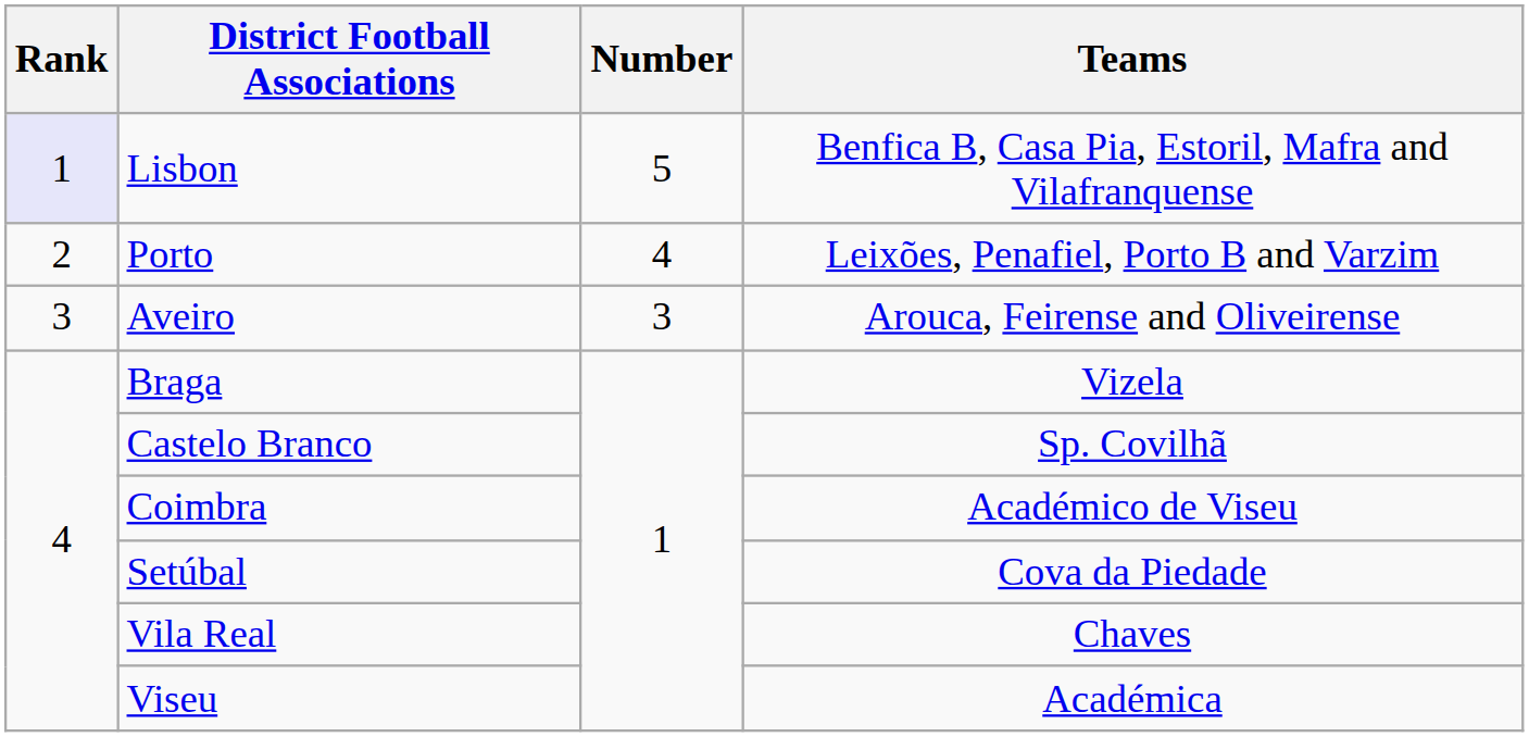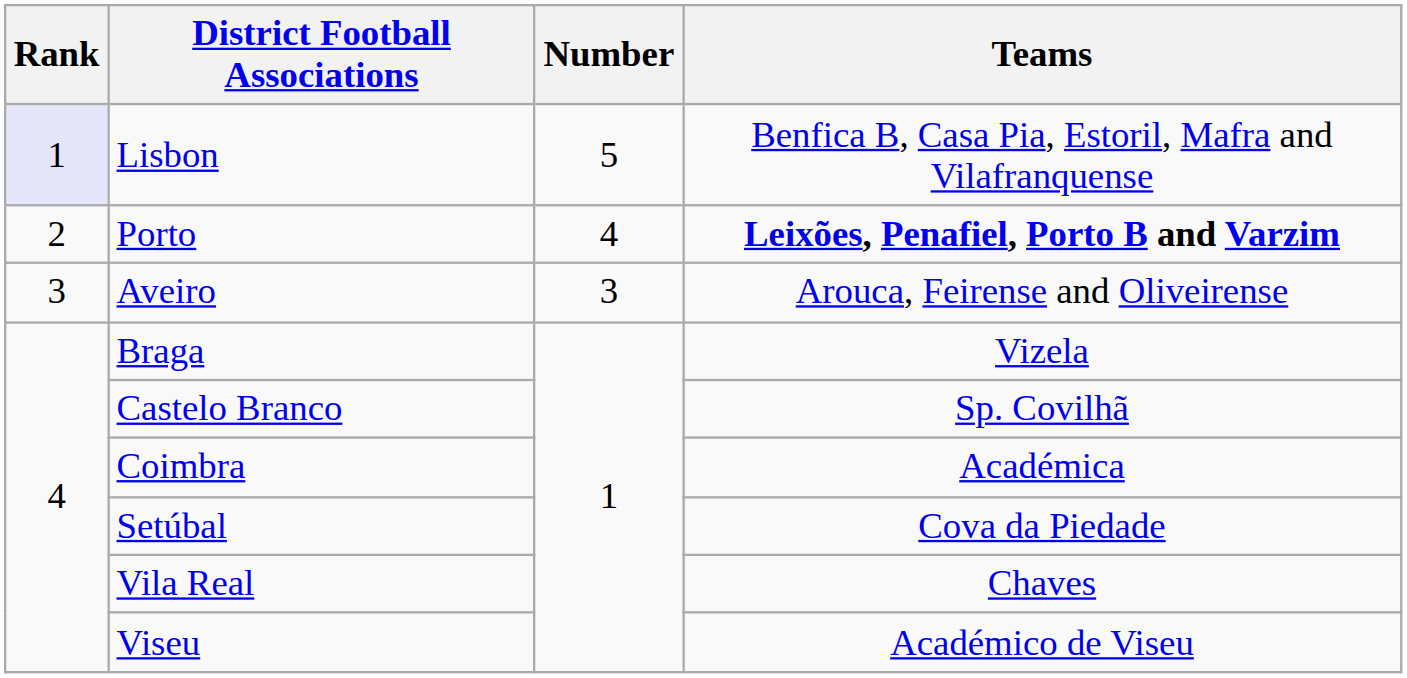 <table class="wikitable">
 <tr>
 <th>Rank</th>
 <th><a href='#'>District Football Associations</a></th>
 <th>Number</th>
 <th>Teams</th>
 </tr>
 <tr>
 <td rowspan=1 align=center style="background: lavender;">1</td>
 <td> <a href='#'>Lisbon</a></td>
 <td rowspan=1 align=center>5</td>
 <td align=center><a href='#'>Benfica B</a>, <a href='#'>Casa Pia</a>, <a href='#'>Estoril</a>, <a href='#'>Mafra</a> and <a href='#'>Vilafranquense</a></td>
 </tr>
 <tr>
 <td rowspan=1 align=center>2</td>
 <td> <a href='#'>Porto</a></td>
 <td rowspan=1 align=center>4</td>
-<td align=center><a href='#'>Leixões</a>, <a href='#'>Penafiel</a>, <a href='#'>Porto B</a> and <a href='#'>Varzim</a></td>
+<td align=center><strong><a href='#'>Leixões</a>, <a href='#'>Penafiel</a>, <a href='#'>Porto B</a> and <a href='#'>Varzim</a></strong></td>
 </tr>
 <tr>
 <td align=center>3</td>
 <td> <a href='#'>Aveiro</a></td>
 <td align=center>3</td>
 <td align=center><a href='#'>Arouca</a>, <a href='#'>Feirense</a> and <a href='#'>Oliveirense</a></td>
 </tr>
 <tr>
 <td rowspan=6 align=center>4</td>
 <td> <a href='#'>Braga</a></td>
 <td rowspan=6 align=center>1</td>
 <td align=center><a href='#'>Vizela</a></td>
 </tr>
 <tr>
 <td> <a href='#'>Castelo Branco</a></td>
 <td align=center><a href='#'>Sp. Covilhã</a></td>
 </tr>
 <tr>
 <td> <a href='#'>Coimbra</a></td>
-<td align=center><a href='#'>Académico de Viseu</a></td>
+<td align=center><a href='#'>Académica</a></td>
 </tr>
 <tr>
 <td> <a href='#'>Setúbal</a></td>
 <td align=center><a href='#'>Cova da Piedade</a></td>
 </tr>
 <tr>
 <td> <a href='#'>Vila Real</a></td>
 <td align=center><a href='#'>Chaves</a></td>
 </tr>
 <tr>
 <td> <a href='#'>Viseu</a></td>
-<td align=center><a href='#'>Académica</a></td>
+<td align=center><a href='#'>Académico de Viseu</a></td>
 </tr>
 </table>
